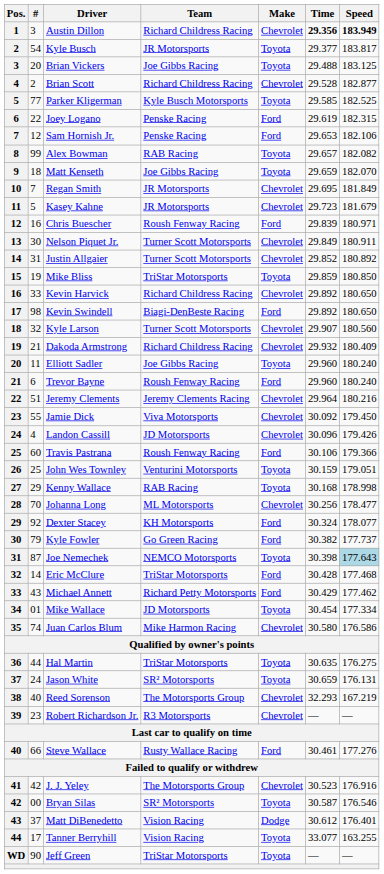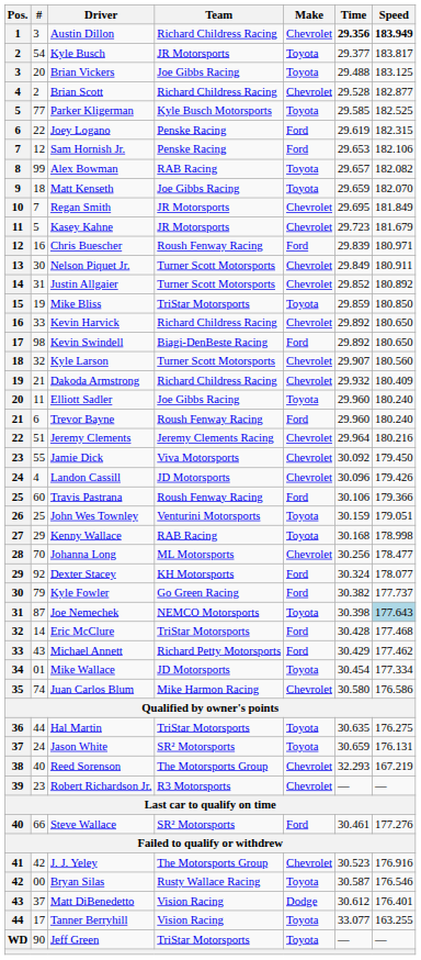 <table class="wikitable" style="font-size:95%">
 <tr>
 <th>Pos.</th>
 <th>#</th>
 <th>Driver</th>
 <th>Team</th>
 <th>Make</th>
 <th>Time</th>
 <th>Speed</th>
 </tr>
 <tr>
 <th>1</th>
 <td>3</td>
 <td><a href='#'>Austin Dillon</a></td>
 <td><a href='#'>Richard Childress Racing</a></td>
 <td><a href='#'>Chevrolet</a></td>
 <td><strong>29.356</strong></td>
 <td><strong>183.949</strong></td>
 </tr>
 <tr>
 <th>2</th>
 <td>54</td>
 <td><a href='#'>Kyle Busch</a></td>
 <td><a href='#'>JR Motorsports</a></td>
 <td><a href='#'>Toyota</a></td>
 <td>29.377</td>
 <td>183.817</td>
 </tr>
 <tr>
 <th>3</th>
 <td>20</td>
 <td><a href='#'>Brian Vickers</a></td>
 <td><a href='#'>Joe Gibbs Racing</a></td>
 <td><a href='#'>Toyota</a></td>
 <td>29.488</td>
 <td>183.125</td>
 </tr>
 <tr>
 <th>4</th>
 <td>2</td>
 <td><a href='#'>Brian Scott</a></td>
 <td><a href='#'>Richard Childress Racing</a></td>
 <td><a href='#'>Chevrolet</a></td>
 <td>29.528</td>
 <td>182.877</td>
 </tr>
 <tr>
 <th>5</th>
 <td>77</td>
 <td><a href='#'>Parker Kligerman</a></td>
 <td><a href='#'>Kyle Busch Motorsports</a></td>
 <td><a href='#'>Toyota</a></td>
 <td>29.585</td>
 <td>182.525</td>
 </tr>
 <tr>
 <th>6</th>
 <td>22</td>
 <td><a href='#'>Joey Logano</a></td>
 <td><a href='#'>Penske Racing</a></td>
 <td><a href='#'>Ford</a></td>
 <td>29.619</td>
 <td>182.315</td>
 </tr>
 <tr>
 <th>7</th>
 <td>12</td>
 <td><a href='#'>Sam Hornish Jr.</a></td>
 <td><a href='#'>Penske Racing</a></td>
 <td><a href='#'>Ford</a></td>
 <td>29.653</td>
 <td>182.106</td>
 </tr>
 <tr>
 <th>8</th>
 <td>99</td>
 <td><a href='#'>Alex Bowman</a></td>
 <td><a href='#'>RAB Racing</a></td>
 <td><a href='#'>Toyota</a></td>
 <td>29.657</td>
 <td>182.082</td>
 </tr>
 <tr>
 <th>9</th>
 <td>18</td>
 <td><a href='#'>Matt Kenseth</a></td>
 <td><a href='#'>Joe Gibbs Racing</a></td>
 <td><a href='#'>Toyota</a></td>
 <td>29.659</td>
 <td>182.070</td>
 </tr>
 <tr>
 <th>10</th>
 <td>7</td>
 <td><a href='#'>Regan Smith</a></td>
 <td><a href='#'>JR Motorsports</a></td>
 <td><a href='#'>Chevrolet</a></td>
 <td>29.695</td>
 <td>181.849</td>
 </tr>
 <tr>
 <th>11</th>
 <td>5</td>
 <td><a href='#'>Kasey Kahne</a></td>
 <td><a href='#'>JR Motorsports</a></td>
 <td><a href='#'>Chevrolet</a></td>
 <td>29.723</td>
 <td>181.679</td>
 </tr>
 <tr>
 <th>12</th>
 <td>16</td>
 <td><a href='#'>Chris Buescher</a></td>
 <td><a href='#'>Roush Fenway Racing</a></td>
 <td><a href='#'>Ford</a></td>
 <td>29.839</td>
 <td>180.971</td>
 </tr>
 <tr>
 <th>13</th>
 <td>30</td>
 <td><a href='#'>Nelson Piquet Jr.</a></td>
 <td><a href='#'>Turner Scott Motorsports</a></td>
 <td><a href='#'>Chevrolet</a></td>
 <td>29.849</td>
 <td>180.911</td>
 </tr>
 <tr>
 <th>14</th>
 <td>31</td>
 <td><a href='#'>Justin Allgaier</a></td>
 <td><a href='#'>Turner Scott Motorsports</a></td>
 <td><a href='#'>Chevrolet</a></td>
 <td>29.852</td>
 <td>180.892</td>
 </tr>
 <tr>
 <th>15</th>
 <td>19</td>
 <td><a href='#'>Mike Bliss</a></td>
 <td><a href='#'>TriStar Motorsports</a></td>
 <td><a href='#'>Toyota</a></td>
 <td>29.859</td>
 <td>180.850</td>
 </tr>
 <tr>
 <th>16</th>
 <td>33</td>
 <td><a href='#'>Kevin Harvick</a></td>
 <td><a href='#'>Richard Childress Racing</a></td>
 <td><a href='#'>Chevrolet</a></td>
 <td>29.892</td>
 <td>180.650</td>
 </tr>
 <tr>
 <th>17</th>
 <td>98</td>
 <td><a href='#'>Kevin Swindell</a></td>
 <td><a href='#'>Biagi-DenBeste Racing</a></td>
 <td><a href='#'>Ford</a></td>
 <td>29.892</td>
 <td>180.650</td>
 </tr>
 <tr>
 <th>18</th>
 <td>32</td>
 <td><a href='#'>Kyle Larson</a></td>
 <td><a href='#'>Turner Scott Motorsports</a></td>
 <td><a href='#'>Chevrolet</a></td>
 <td>29.907</td>
 <td>180.560</td>
 </tr>
 <tr>
 <th>19</th>
 <td>21</td>
 <td><a href='#'>Dakoda Armstrong</a></td>
 <td><a href='#'>Richard Childress Racing</a></td>
 <td><a href='#'>Chevrolet</a></td>
 <td>29.932</td>
 <td>180.409</td>
 </tr>
 <tr>
 <th>20</th>
 <td>11</td>
 <td><a href='#'>Elliott Sadler</a></td>
 <td><a href='#'>Joe Gibbs Racing</a></td>
 <td><a href='#'>Toyota</a></td>
 <td>29.960</td>
 <td>180.240</td>
 </tr>
 <tr>
 <th>21</th>
 <td>6</td>
 <td><a href='#'>Trevor Bayne</a></td>
 <td><a href='#'>Roush Fenway Racing</a></td>
 <td><a href='#'>Ford</a></td>
 <td>29.960</td>
 <td>180.240</td>
 </tr>
 <tr>
 <th>22</th>
 <td>51</td>
 <td><a href='#'>Jeremy Clements</a></td>
 <td><a href='#'>Jeremy Clements Racing</a></td>
 <td><a href='#'>Chevrolet</a></td>
 <td>29.964</td>
 <td>180.216</td>
 </tr>
 <tr>
 <th>23</th>
 <td>55</td>
 <td><a href='#'>Jamie Dick</a></td>
 <td><a href='#'>Viva Motorsports</a></td>
 <td><a href='#'>Chevrolet</a></td>
 <td>30.092</td>
 <td>179.450</td>
 </tr>
 <tr>
 <th>24</th>
 <td>4</td>
 <td><a href='#'>Landon Cassill</a></td>
 <td><a href='#'>JD Motorsports</a></td>
 <td><a href='#'>Chevrolet</a></td>
 <td>30.096</td>
 <td>179.426</td>
 </tr>
 <tr>
 <th>25</th>
 <td>60</td>
 <td><a href='#'>Travis Pastrana</a></td>
 <td><a href='#'>Roush Fenway Racing</a></td>
 <td><a href='#'>Ford</a></td>
 <td>30.106</td>
 <td>179.366</td>
 </tr>
 <tr>
 <th>26</th>
 <td>25</td>
 <td><a href='#'>John Wes Townley</a></td>
 <td><a href='#'>Venturini Motorsports</a></td>
 <td><a href='#'>Toyota</a></td>
 <td>30.159</td>
 <td>179.051</td>
 </tr>
 <tr>
 <th>27</th>
 <td>29</td>
 <td><a href='#'>Kenny Wallace</a></td>
 <td><a href='#'>RAB Racing</a></td>
 <td><a href='#'>Toyota</a></td>
 <td>30.168</td>
 <td>178.998</td>
 </tr>
 <tr>
 <th>28</th>
 <td>70</td>
 <td><a href='#'>Johanna Long</a></td>
 <td><a href='#'>ML Motorsports</a></td>
 <td><a href='#'>Chevrolet</a></td>
 <td>30.256</td>
 <td>178.477</td>
 </tr>
 <tr>
 <th>29</th>
 <td>92</td>
 <td><a href='#'>Dexter Stacey</a></td>
 <td><a href='#'>KH Motorsports</a></td>
 <td><a href='#'>Ford</a></td>
 <td>30.324</td>
 <td>178.077</td>
 </tr>
 <tr>
 <th>30</th>
 <td>79</td>
 <td><a href='#'>Kyle Fowler</a></td>
 <td><a href='#'>Go Green Racing</a></td>
 <td><a href='#'>Ford</a></td>
 <td>30.382</td>
 <td>177.737</td>
 </tr>
 <tr>
 <th>31</th>
 <td>87</td>
 <td><a href='#'>Joe Nemechek</a></td>
 <td><a href='#'>NEMCO Motorsports</a></td>
 <td><a href='#'>Toyota</a></td>
 <td>30.398</td>
 <td style="background: lightblue;">177.643</td>
 </tr>
 <tr>
 <th>32</th>
 <td>14</td>
 <td><a href='#'>Eric McClure</a></td>
 <td><a href='#'>TriStar Motorsports</a></td>
 <td><a href='#'>Ford</a></td>
 <td>30.428</td>
 <td>177.468</td>
 </tr>
 <tr>
 <th>33</th>
 <td>43</td>
 <td><a href='#'>Michael Annett</a></td>
 <td><a href='#'>Richard Petty Motorsports</a></td>
 <td><a href='#'>Ford</a></td>
 <td>30.429</td>
 <td>177.462</td>
 </tr>
 <tr>
 <th>34</th>
 <td>01</td>
 <td><a href='#'>Mike Wallace</a></td>
 <td><a href='#'>JD Motorsports</a></td>
 <td><a href='#'>Toyota</a></td>
 <td>30.454</td>
 <td>177.334</td>
 </tr>
 <tr>
 <th>35</th>
 <td>74</td>
 <td><a href='#'>Juan Carlos Blum</a></td>
 <td><a href='#'>Mike Harmon Racing</a></td>
 <td><a href='#'>Chevrolet</a></td>
 <td>30.580</td>
 <td>176.586</td>
 </tr>
 <tr>
 <th colspan="7">Qualified by owner's points</th>
 </tr>
 <tr>
 <th>36</th>
 <td>44</td>
 <td><a href='#'>Hal Martin</a></td>
 <td><a href='#'>TriStar Motorsports</a></td>
 <td><a href='#'>Toyota</a></td>
 <td>30.635</td>
 <td>176.275</td>
 </tr>
 <tr>
 <th>37</th>
 <td>24</td>
 <td><a href='#'>Jason White</a></td>
 <td><a href='#'>SR² Motorsports</a></td>
 <td><a href='#'>Toyota</a></td>
 <td>30.659</td>
 <td>176.131</td>
 </tr>
 <tr>
 <th>38</th>
 <td>40</td>
 <td><a href='#'>Reed Sorenson</a></td>
 <td><a href='#'>The Motorsports Group</a></td>
 <td><a href='#'>Chevrolet</a></td>
 <td>32.293</td>
 <td>167.219</td>
 </tr>
 <tr>
 <th>39</th>
 <td>23</td>
 <td><a href='#'>Robert Richardson Jr.</a></td>
 <td><a href='#'>R3 Motorsports</a></td>
 <td><a href='#'>Chevrolet</a></td>
 <td>—</td>
 <td>—</td>
 </tr>
 <tr>
 <th colspan="7">Last car to qualify on time</th>
 </tr>
 <tr>
 <th>40</th>
 <td>66</td>
 <td><a href='#'>Steve Wallace</a></td>
-<td><a href='#'>Rusty Wallace Racing</a></td>
+<td><a href='#'>SR² Motorsports</a></td>
 <td><a href='#'>Ford</a></td>
 <td>30.461</td>
 <td>177.276</td>
 </tr>
 <tr>
 <th colspan="7">Failed to qualify or withdrew</th>
 </tr>
 <tr>
 <th>41</th>
 <td>42</td>
 <td><a href='#'>J. J. Yeley</a></td>
 <td><a href='#'>The Motorsports Group</a></td>
 <td><a href='#'>Chevrolet</a></td>
 <td>30.523</td>
 <td>176.916</td>
 </tr>
 <tr>
 <th>42</th>
 <td>00</td>
 <td><a href='#'>Bryan Silas</a></td>
-<td><a href='#'>SR² Motorsports</a></td>
+<td><a href='#'>Rusty Wallace Racing</a></td>
 <td><a href='#'>Toyota</a></td>
 <td>30.587</td>
 <td>176.546</td>
 </tr>
 <tr>
 <th>43</th>
 <td>37</td>
 <td><a href='#'>Matt DiBenedetto</a></td>
 <td><a href='#'>Vision Racing</a></td>
 <td><a href='#'>Dodge</a></td>
 <td>30.612</td>
 <td>176.401</td>
 </tr>
 <tr>
 <th>44</th>
 <td>17</td>
 <td><a href='#'>Tanner Berryhill</a></td>
 <td><a href='#'>Vision Racing</a></td>
 <td><a href='#'>Toyota</a></td>
 <td>33.077</td>
 <td>163.255</td>
 </tr>
 <tr>
 <th>WD</th>
 <td>90</td>
 <td><a href='#'>Jeff Green</a></td>
 <td><a href='#'>TriStar Motorsports</a></td>
 <td><a href='#'>Toyota</a></td>
 <td>—</td>
 <td>—</td>
 </tr>
 <tr>
 <th colspan="7"></th>
 </tr>
 </table>
